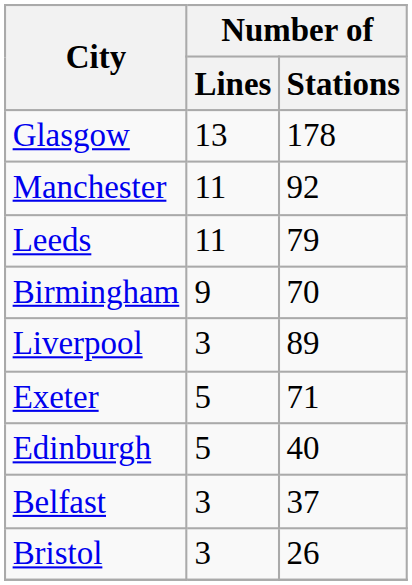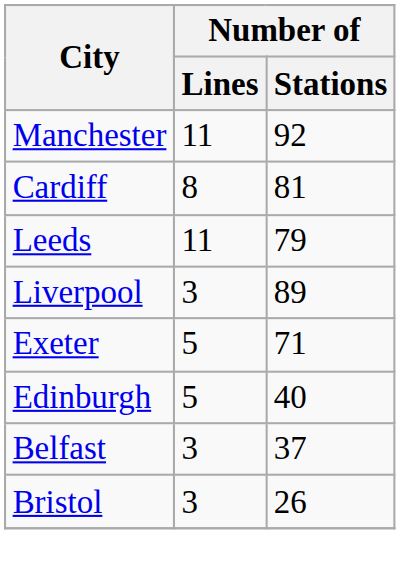 <table class="wikitable sortable">
 <tr>
 <th rowspan=2>City</th>
 <th colspan=2>Number of</th>
 </tr>
 <tr>
 <th>Lines</th>
 <th>Stations</th>
 </tr>
 <tr>
-<td><a href='#'>Glasgow</a></td>
-<td>13</td>
-<td>178</td>
-</tr>
-<tr>
 <td><a href='#'>Manchester</a></td>
 <td>11</td>
 <td>92</td>
 </tr>
 <tr>
+<td><a href='#'>Cardiff</a></td>
+<td>8</td>
+<td>81</td>
+</tr>
+<tr>
 <td><a href='#'>Leeds</a></td>
 <td>11</td>
 <td>79</td>
-</tr>
-<tr>
-<td><a href='#'>Birmingham</a></td>
-<td>9</td>
-<td>70</td>
 </tr>
 <tr>
 <td><a href='#'>Liverpool</a></td>
 <td>3</td>
 <td>89</td>
 </tr>
 <tr>
 <td><a href='#'>Exeter</a></td>
 <td>5</td>
 <td>71</td>
 </tr>
 <tr>
 <td><a href='#'>Edinburgh</a></td>
 <td>5</td>
 <td>40</td>
 </tr>
 <tr>
 <td><a href='#'>Belfast</a></td>
 <td>3</td>
 <td>37</td>
 </tr>
 <tr>
 <td><a href='#'>Bristol</a></td>
 <td>3</td>
 <td>26</td>
 </tr>
 <tr>
 </tr>
 </table>
